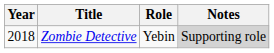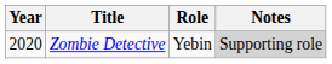 <table class="wikitable plainrowheaders">
 <tr>
 <th>Year</th>
 <th>Title</th>
 <th>Role</th>
 <th>Notes</th>
 </tr>
 <tr>
-<td>2018</td>
+<td>2020</td>
 <td><em><a href='#'>Zombie Detective</a></em></td>
 <td>Yebin</td>
 <td style="background: lightgrey;">Supporting role</td>
 </tr>
 </table>
